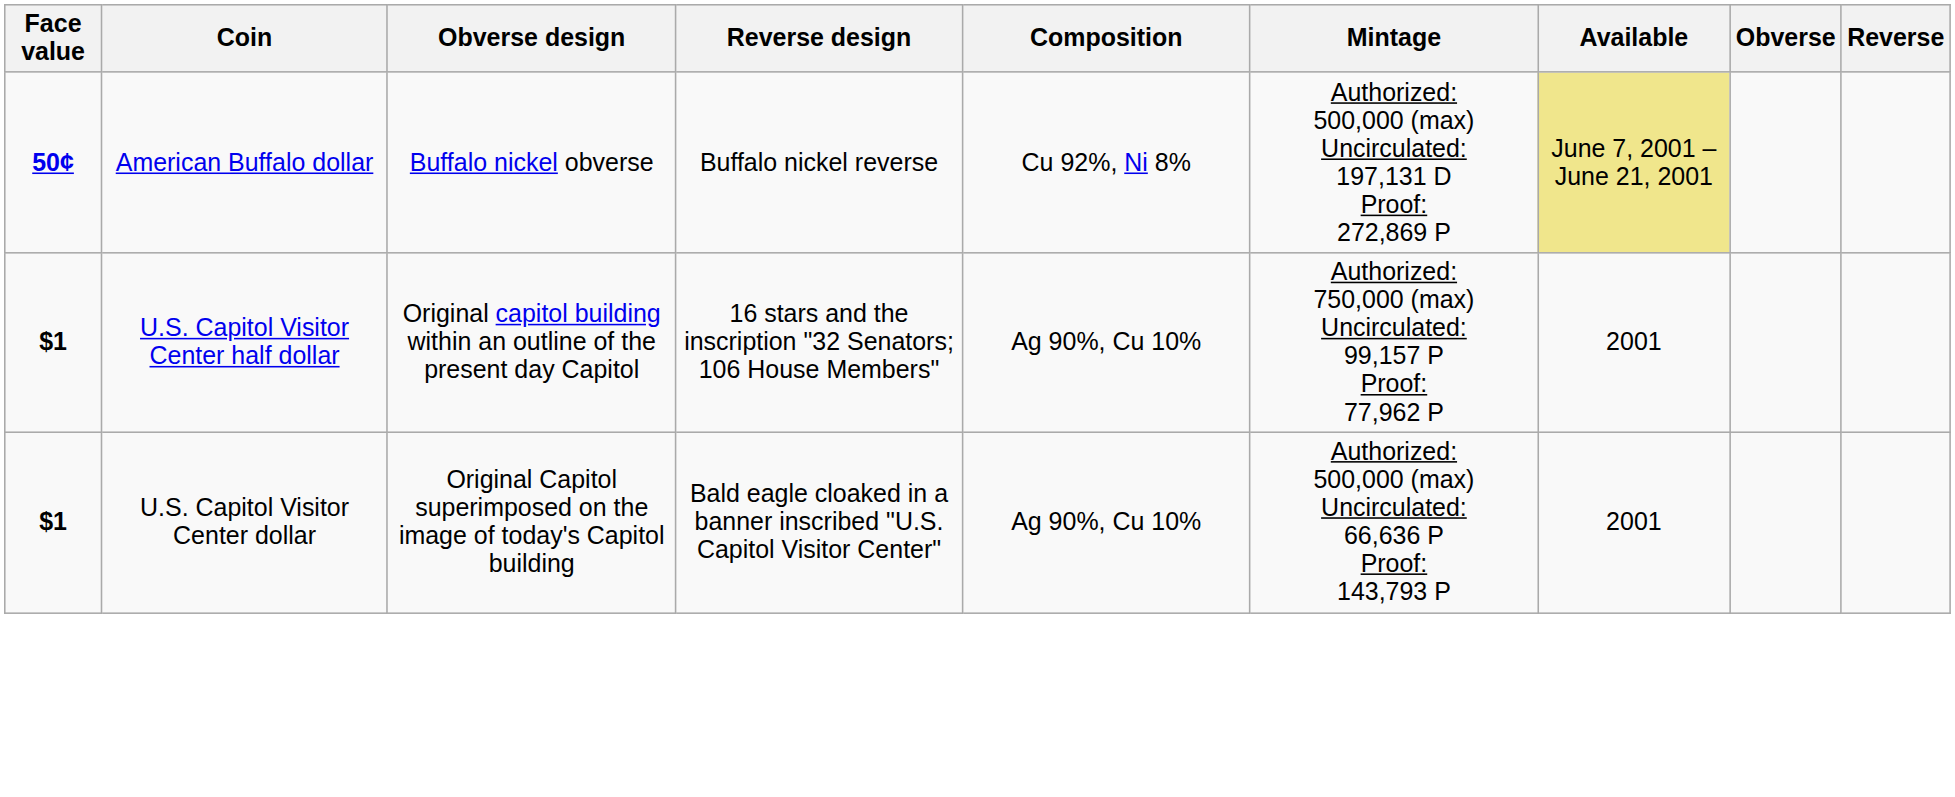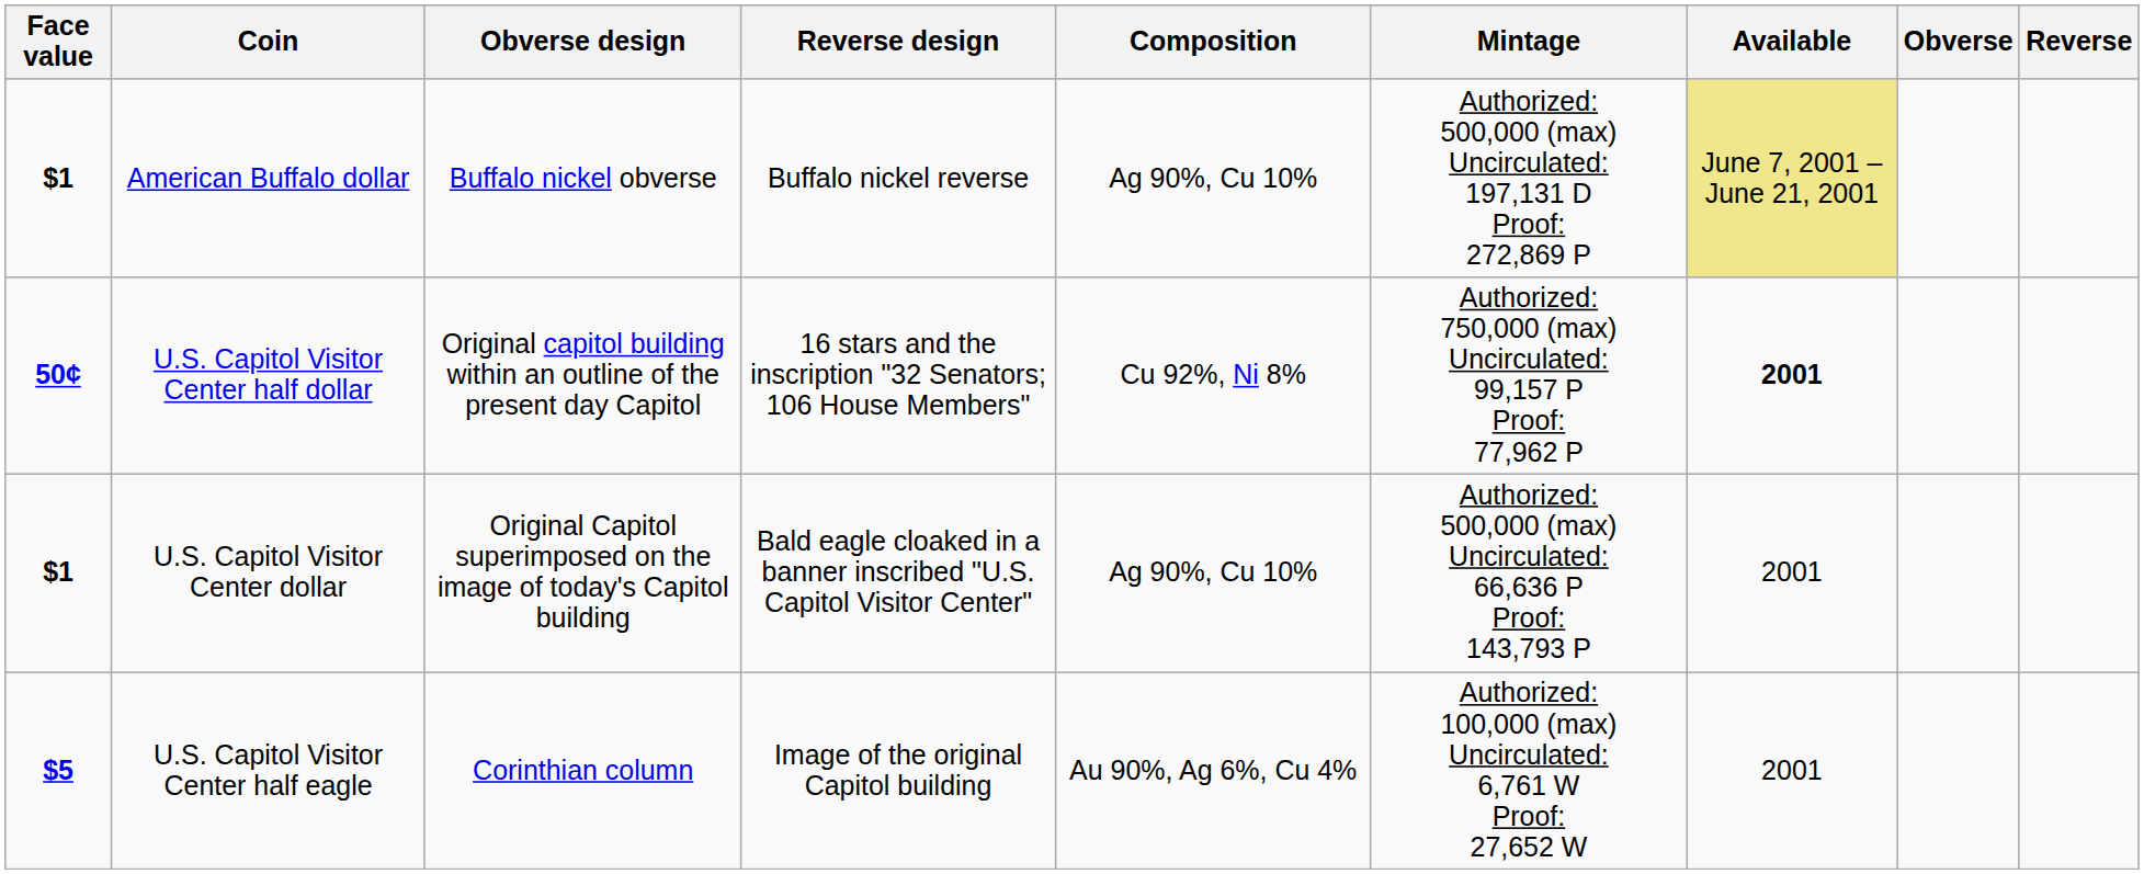 <table class="wikitable">
 <tr>
 <th width="5%">Face value</th>
 <th width="15%">Coin</th>
 <th width="15%">Obverse design</th>
 <th width="15%">Reverse design</th>
 <th width="15%">Composition</th>
 <th width="15%">Mintage</th>
 <th width="10%">Available</th>
 <th>Obverse</th>
 <th>Reverse</th>
 </tr>
 <tr>
-<td align="center"><strong><a href='#'>50¢</a></strong></td>
+<td align="center"><strong>$1</strong></td>
 <td align="center"><a href='#'>American Buffalo dollar</a></td>
 <td align="center"><a href='#'>Buffalo nickel</a> obverse</td>
 <td align="center">Buffalo nickel reverse</td>
-<td align="center">Cu 92%, <a href='#'>Ni</a> 8%</td>
+<td align="center">Ag 90%, Cu 10%</td>
 <td align="center"><u>Authorized:</u><br>500,000 (max)<br><u>Uncirculated:</u><br>197,131 D<br><u>Proof:</u><br>272,869 P</td>
 <td align="center" style="background: khaki;">June 7, 2001 – June 21, 2001</td>
 <td></td>
 <td></td>
 </tr>
 <tr>
-<td align="center"><strong>$1</strong></td>
+<td align="center"><strong><a href='#'>50¢</a></strong></td>
 <td align="center"><a href='#'>U.S. Capitol Visitor Center half dollar</a></td>
 <td align="center">Original <a href='#'>capitol building</a> within an outline of the present day Capitol</td>
 <td align="center">16 stars and the inscription "32 Senators; 106 House Members"</td>
-<td align="center">Ag 90%, Cu 10%</td>
+<td align="center">Cu 92%, <a href='#'>Ni</a> 8%</td>
 <td align="center"><u>Authorized:</u><br>750,000 (max)<br><u>Uncirculated:</u><br>99,157 P<br><u>Proof:</u><br>77,962 P</td>
-<td align="center">2001</td>
+<td align="center"><strong>2001</strong></td>
 <td></td>
 <td></td>
 </tr>
 <tr>
 <td align="center"><strong>$1</strong></td>
 <td align="center">U.S. Capitol Visitor Center dollar</td>
 <td align="center">Original Capitol superimposed on the image of today's Capitol building</td>
 <td align="center">Bald eagle cloaked in a banner inscribed "U.S. Capitol Visitor Center"</td>
 <td align="center">Ag 90%, Cu 10%</td>
 <td align="center"><u>Authorized:</u><br>500,000 (max)<br><u>Uncirculated:</u><br>66,636 P<br><u>Proof:</u><br>143,793 P</td>
 <td align="center">2001</td>
 <td></td>
 <td></td>
 </tr>
+<tr>
+<td align="center"><strong><a href='#'>$5</a></strong></td>
+<td align="center">U.S. Capitol Visitor Center half eagle</td>
+<td align="center"><a href='#'>Corinthian column</a></td>
+<td align="center">Image of the original Capitol building</td>
+<td align="center">Au 90%, Ag 6%, Cu 4%</td>
+<td align="center"><u>Authorized:</u><br>100,000 (max)<br><u>Uncirculated:</u><br>6,761 W<br><u>Proof:</u><br>27,652 W</td>
+<td align="center">2001</td>
+<td></td>
+<td></td>
+</tr>
 </table>
